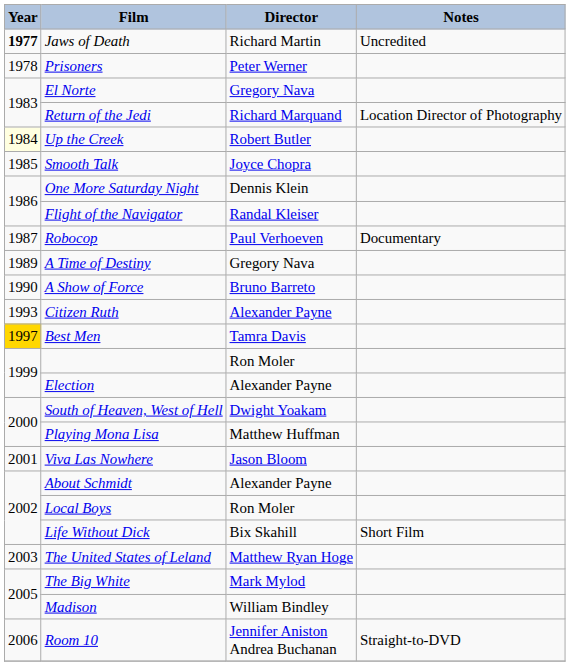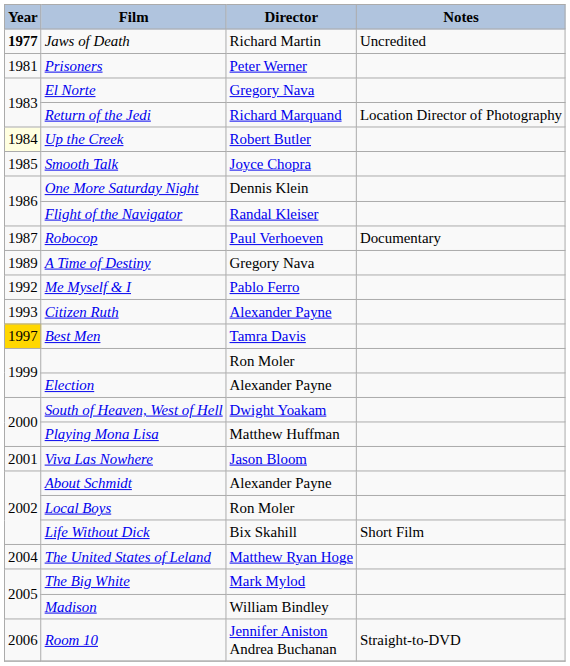 <table class="wikitable" style="font-size:95%;">
 <tr>
 <th style="background:#B0C4DE;">Year</th>
 <th style="background:#B0C4DE;">Film</th>
 <th style="background:#B0C4DE;">Director</th>
 <th style="background:#B0C4DE;">Notes</th>
 </tr>
 <tr>
 <td><strong>1977</strong></td>
 <td><em>Jaws of Death</em></td>
 <td>Richard Martin</td>
 <td>Uncredited</td>
 </tr>
 <tr>
-<td>1978</td>
+<td>1981</td>
 <td><em><a href='#'>Prisoners</a></em></td>
 <td><a href='#'>Peter Werner</a></td>
 <td></td>
 </tr>
 <tr>
 <td rowspan="2">1983</td>
 <td><em><a href='#'>El Norte</a></em></td>
 <td><a href='#'>Gregory Nava</a></td>
 <td></td>
 </tr>
 <tr>
 <td><em><a href='#'>Return of the Jedi</a></em></td>
 <td><a href='#'>Richard Marquand</a></td>
 <td>Location Director of Photography</td>
 </tr>
 <tr>
 <td style="background: lightyellow;">1984</td>
 <td><em><a href='#'>Up the Creek</a></em></td>
 <td><a href='#'>Robert Butler</a></td>
 <td></td>
 </tr>
 <tr>
 <td>1985</td>
 <td><em><a href='#'>Smooth Talk</a></em></td>
 <td><a href='#'>Joyce Chopra</a></td>
 <td></td>
 </tr>
 <tr>
 <td rowspan="2">1986</td>
 <td><em><a href='#'>One More Saturday Night</a></em></td>
 <td>Dennis Klein</td>
 <td></td>
 </tr>
 <tr>
 <td><em><a href='#'>Flight of the Navigator</a></em></td>
 <td><a href='#'>Randal Kleiser</a></td>
 </tr>
 <tr>
 <td>1987</td>
 <td><em><a href='#'>Robocop</a></em></td>
 <td><a href='#'>Paul Verhoeven</a></td>
 <td>Documentary</td>
 </tr>
 <tr>
 <td>1989</td>
 <td><em><a href='#'>A Time of Destiny</a></em></td>
 <td>Gregory Nava</td>
 <td></td>
 </tr>
 <tr>
-<td>1990</td>
-<td><em><a href='#'>A Show of Force</a></em></td>
-<td><a href='#'>Bruno Barreto</a></td>
+<td>1992</td>
+<td><em><a href='#'>Me Myself & I</a></em></td>
+<td><a href='#'>Pablo Ferro</a></td>
 <td></td>
 </tr>
 <tr>
 <td>1993</td>
 <td><em><a href='#'>Citizen Ruth</a></em></td>
 <td><a href='#'>Alexander Payne</a></td>
 <td></td>
 </tr>
 <tr>
 <td style="background: gold;">1997</td>
 <td><em><a href='#'>Best Men</a></em></td>
 <td><a href='#'>Tamra Davis</a></td>
 <td></td>
 </tr>
 <tr>
 <td rowspan="2">1999</td>
 <td><em></em></td>
 <td>Ron Moler</td>
 <td></td>
 </tr>
 <tr>
 <td><em><a href='#'>Election</a></em></td>
 <td>Alexander Payne</td>
 <td></td>
 </tr>
 <tr>
 <td rowspan="2">2000</td>
 <td><em><a href='#'>South of Heaven, West of Hell</a></em></td>
 <td><a href='#'>Dwight Yoakam</a></td>
 <td></td>
 </tr>
 <tr>
 <td><em><a href='#'>Playing Mona Lisa</a></em></td>
 <td>Matthew Huffman</td>
 <td></td>
 </tr>
 <tr>
 <td>2001</td>
 <td><em><a href='#'>Viva Las Nowhere</a></em></td>
 <td><a href='#'>Jason Bloom</a></td>
 <td></td>
 </tr>
 <tr>
 <td rowspan="3">2002</td>
 <td><em><a href='#'>About Schmidt</a></em></td>
 <td>Alexander Payne</td>
 <td></td>
 </tr>
 <tr>
 <td><em><a href='#'>Local Boys</a></em></td>
 <td>Ron Moler</td>
 <td></td>
 </tr>
 <tr>
 <td><em><a href='#'>Life Without Dick</a></em></td>
 <td>Bix Skahill</td>
 <td>Short Film</td>
 </tr>
 <tr>
-<td>2003</td>
+<td>2004</td>
 <td><em><a href='#'>The United States of Leland</a></em></td>
 <td><a href='#'>Matthew Ryan Hoge</a></td>
 <td></td>
 </tr>
 <tr>
 <td rowspan="2">2005</td>
 <td><em><a href='#'>The Big White</a></em></td>
 <td><a href='#'>Mark Mylod</a></td>
 <td></td>
 </tr>
 <tr>
 <td><em><a href='#'>Madison</a></em></td>
 <td>William Bindley</td>
 <td></td>
 </tr>
 <tr>
 <td>2006</td>
 <td><em><a href='#'>Room 10</a></em></td>
 <td><a href='#'>Jennifer Aniston</a><br>Andrea Buchanan</td>
 <td>Straight-to-DVD</td>
 </tr>
 <tr>
 </tr>
 </table>
